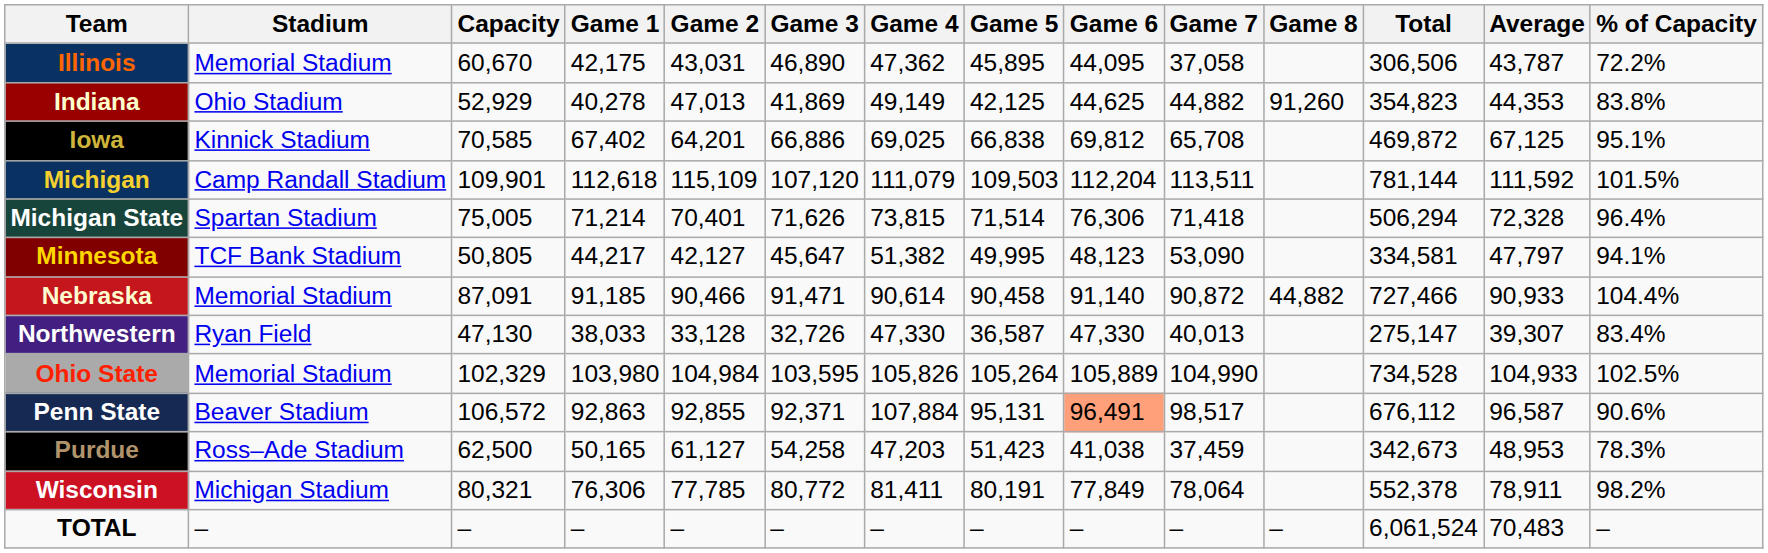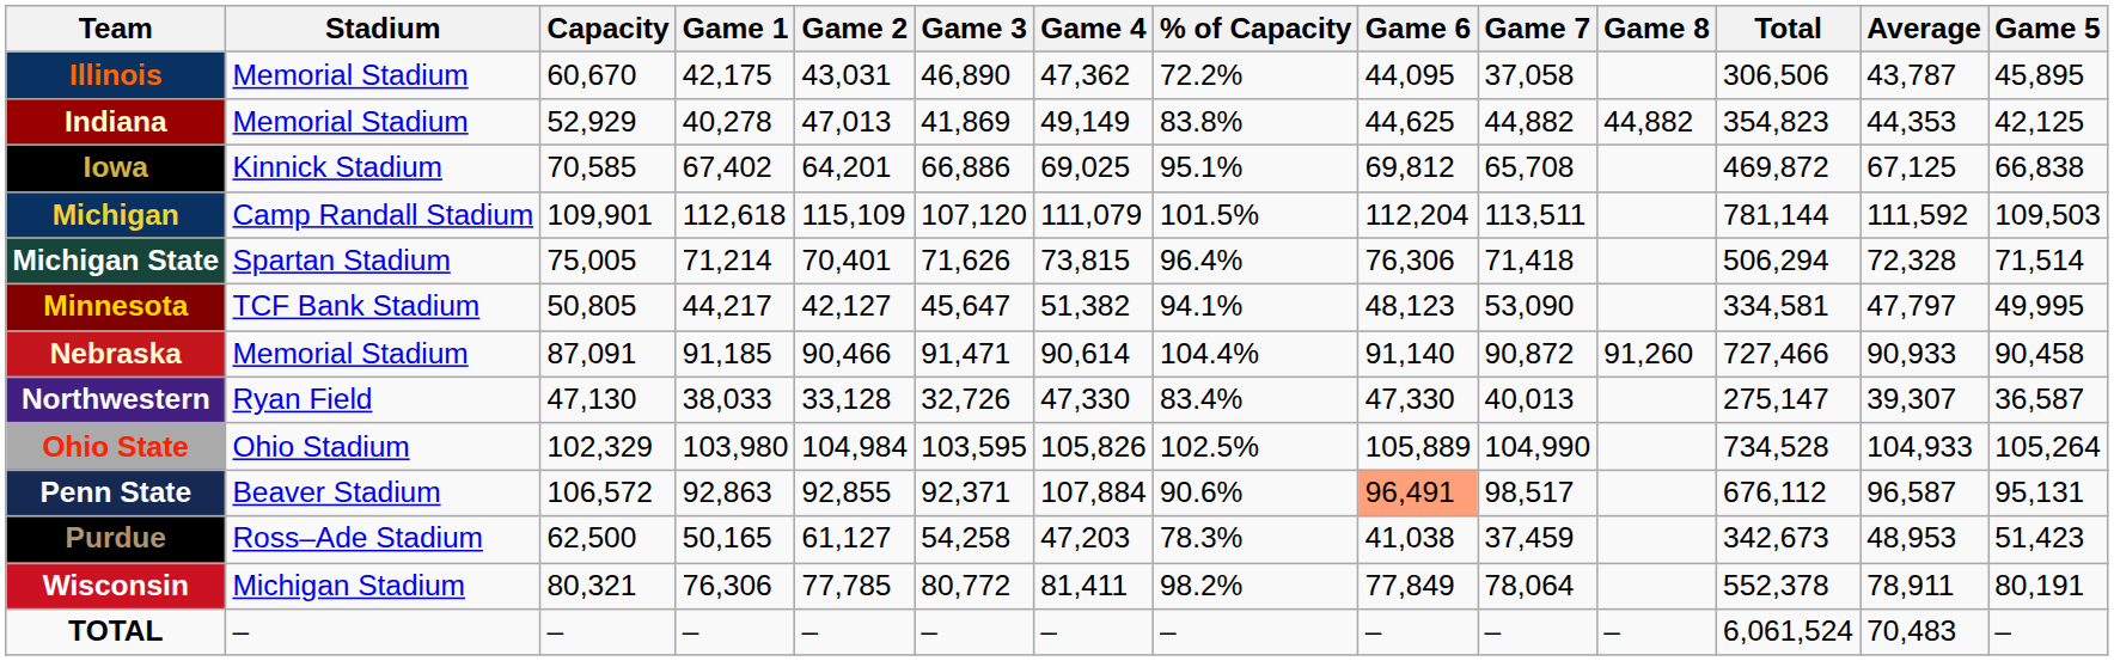 <table class="wikitable sortable">
 <tr>
 <th>Team</th>
 <th>Stadium</th>
 <th>Capacity</th>
 <th>Game 1</th>
 <th>Game 2</th>
 <th>Game 3</th>
 <th>Game 4</th>
-<th>Game 5</th>
+<th>% of Capacity</th>
 <th>Game 6</th>
 <th>Game 7</th>
 <th>Game 8</th>
 <th>Total</th>
 <th>Average</th>
-<th>% of Capacity</th>
+<th>Game 5</th>
 </tr>
 <tr>
 <th style="background:#093161; color:#FF6600;">Illinois</th>
 <td><a href='#'>Memorial Stadium</a></td>
 <td>60,670</td>
 <td>42,175</td>
 <td>43,031</td>
 <td>46,890</td>
 <td>47,362</td>
-<td>45,895</td>
+<td>72.2%</td>
 <td>44,095</td>
 <td>37,058</td>
 <td align=center></td>
 <td>306,506</td>
 <td>43,787</td>
-<td>72.2%</td>
+<td>45,895</td>
 </tr>
 <tr>
 <th style="background:#990000; color:#FFFFCC;">Indiana</th>
-<td><a href='#'>Ohio Stadium</a></td>
+<td><a href='#'>Memorial Stadium</a></td>
 <td>52,929</td>
 <td>40,278</td>
 <td>47,013</td>
 <td>41,869</td>
 <td>49,149</td>
-<td>42,125</td>
+<td>83.8%</td>
 <td>44,625</td>
 <td>44,882</td>
-<td>91,260</td>
+<td>44,882</td>
 <td>354,823</td>
 <td>44,353</td>
-<td>83.8%</td>
+<td>42,125</td>
 </tr>
 <tr>
 <th style="background:#000000; color:#CFB53B;">Iowa</th>
 <td><a href='#'>Kinnick Stadium</a></td>
 <td>70,585</td>
 <td>67,402</td>
 <td>64,201</td>
 <td>66,886</td>
 <td>69,025</td>
-<td>66,838</td>
+<td>95.1%</td>
 <td>69,812</td>
 <td>65,708</td>
 <td align=center></td>
 <td>469,872</td>
 <td>67,125</td>
-<td>95.1%</td>
+<td>66,838</td>
 </tr>
 <tr>
 <th style="background:#093161; color:#f5d130;">Michigan</th>
 <td><a href='#'>Camp Randall Stadium</a></td>
 <td>109,901</td>
 <td>112,618</td>
 <td>115,109</td>
 <td>107,120</td>
 <td>111,079</td>
-<td>109,503</td>
+<td>101.5%</td>
 <td>112,204</td>
 <td>113,511</td>
 <td align=center></td>
 <td>781,144</td>
 <td>111,592</td>
-<td>101.5%</td>
+<td>109,503</td>
 </tr>
 <tr>
 <th style="background:#18453b; color:#FFFFFF;">Michigan State</th>
 <td><a href='#'>Spartan Stadium</a></td>
 <td>75,005</td>
 <td>71,214</td>
 <td>70,401</td>
 <td>71,626</td>
 <td>73,815</td>
-<td>71,514</td>
+<td>96.4%</td>
 <td>76,306</td>
 <td>71,418</td>
 <td align=center></td>
 <td>506,294</td>
 <td>72,328</td>
-<td>96.4%</td>
+<td>71,514</td>
 </tr>
 <tr>
 <th style="background:#800000; color:#FFD700;">Minnesota</th>
 <td><a href='#'>TCF Bank Stadium</a></td>
 <td>50,805</td>
 <td>44,217</td>
 <td>42,127</td>
 <td>45,647</td>
 <td>51,382</td>
-<td>49,995</td>
+<td>94.1%</td>
 <td>48,123</td>
 <td>53,090</td>
 <td align=center></td>
 <td>334,581</td>
 <td>47,797</td>
-<td>94.1%</td>
+<td>49,995</td>
 </tr>
 <tr>
 <th style="background:#C4161C; color:#FFFDD0;">Nebraska</th>
 <td><a href='#'>Memorial Stadium</a></td>
 <td>87,091</td>
 <td>91,185</td>
 <td>90,466</td>
 <td>91,471</td>
 <td>90,614</td>
-<td>90,458</td>
+<td>104.4%</td>
 <td>91,140</td>
 <td>90,872</td>
-<td>44,882</td>
+<td>91,260</td>
 <td>727,466</td>
 <td>90,933</td>
-<td>104.4%</td>
+<td>90,458</td>
 </tr>
 <tr>
 <th style="background:#431F81; color:#FFFFFF;">Northwestern</th>
 <td><a href='#'>Ryan Field</a></td>
 <td>47,130</td>
 <td>38,033</td>
 <td>33,128</td>
 <td>32,726</td>
 <td>47,330</td>
-<td>36,587</td>
+<td>83.4%</td>
 <td>47,330</td>
 <td>40,013</td>
 <td align=center></td>
 <td>275,147</td>
 <td>39,307</td>
-<td>83.4%</td>
+<td>36,587</td>
 </tr>
 <tr>
 <th style="background:#AAAAAA; color:#FF2000;">Ohio State</th>
-<td><a href='#'>Memorial Stadium</a></td>
+<td><a href='#'>Ohio Stadium</a></td>
 <td>102,329</td>
 <td>103,980</td>
 <td>104,984</td>
 <td>103,595</td>
 <td>105,826</td>
-<td>105,264</td>
+<td>102.5%</td>
 <td>105,889</td>
 <td>104,990</td>
 <td align=center></td>
 <td>734,528</td>
 <td>104,933</td>
-<td>102.5%</td>
+<td>105,264</td>
 </tr>
 <tr>
 <th style="background:#162952; color:#FFFFFF;">Penn State</th>
 <td><a href='#'>Beaver Stadium</a></td>
 <td>106,572</td>
 <td>92,863</td>
 <td>92,855</td>
 <td>92,371</td>
 <td>107,884</td>
-<td>95,131</td>
+<td>90.6%</td>
 <td style="background: lightsalmon;">96,491</td>
 <td>98,517</td>
 <td align=center></td>
 <td>676,112</td>
 <td>96,587</td>
-<td>90.6%</td>
+<td>95,131</td>
 </tr>
 <tr>
 <th style="background:#000000; color:#b1946c;">Purdue</th>
 <td><a href='#'>Ross–Ade Stadium</a></td>
 <td>62,500</td>
 <td>50,165</td>
 <td>61,127</td>
 <td>54,258</td>
 <td>47,203</td>
-<td>51,423</td>
+<td>78.3%</td>
 <td>41,038</td>
 <td>37,459</td>
 <td align=center></td>
 <td>342,673</td>
 <td>48,953</td>
-<td>78.3%</td>
+<td>51,423</td>
 </tr>
 <tr>
 <th style="background:#cc1122; color:#FFFFFF;">Wisconsin</th>
 <td><a href='#'>Michigan Stadium</a></td>
 <td>80,321</td>
 <td>76,306</td>
 <td>77,785</td>
 <td>80,772</td>
 <td>81,411</td>
-<td>80,191</td>
+<td>98.2%</td>
 <td>77,849</td>
 <td>78,064</td>
 <td align=center></td>
 <td>552,378</td>
 <td>78,911</td>
-<td>98.2%</td>
+<td>80,191</td>
 </tr>
 <tr>
 <td align=center><strong>TOTAL</strong></td>
 <td>–</td>
 <td>–</td>
 <td>–</td>
 <td>–</td>
 <td>–</td>
 <td>–</td>
 <td>–</td>
 <td>–</td>
 <td>–</td>
 <td>–</td>
 <td>6,061,524</td>
 <td>70,483</td>
 <td>–</td>
 </tr>
 </table>
